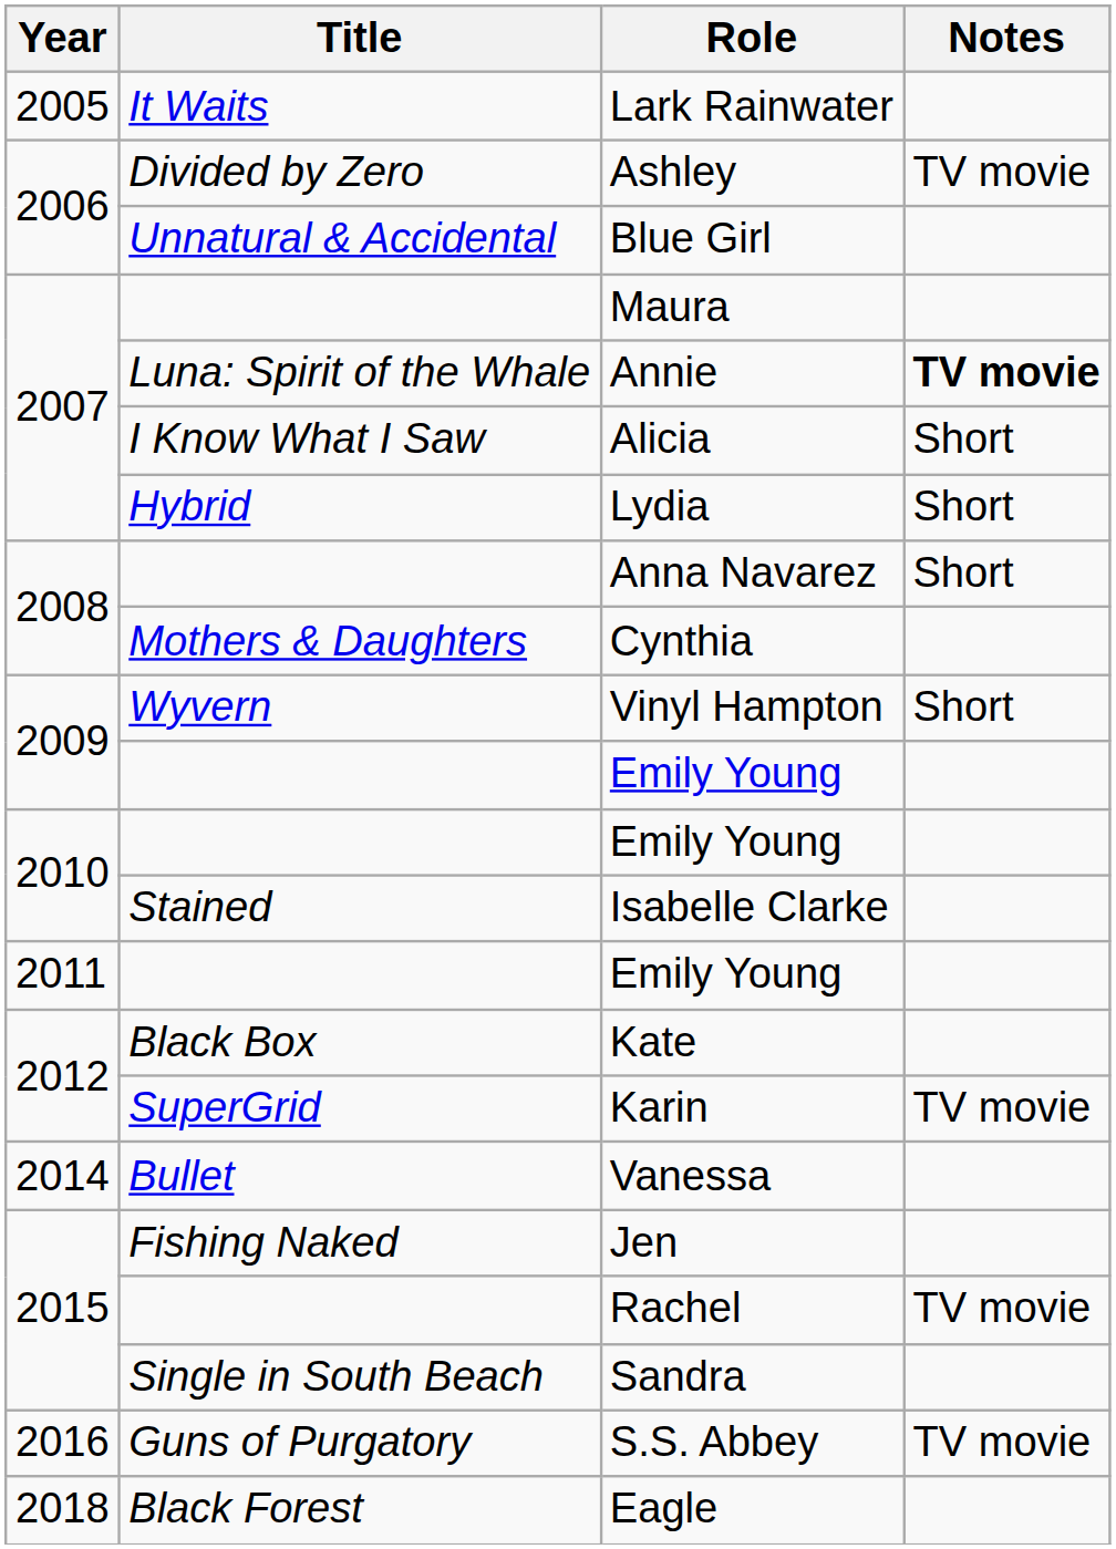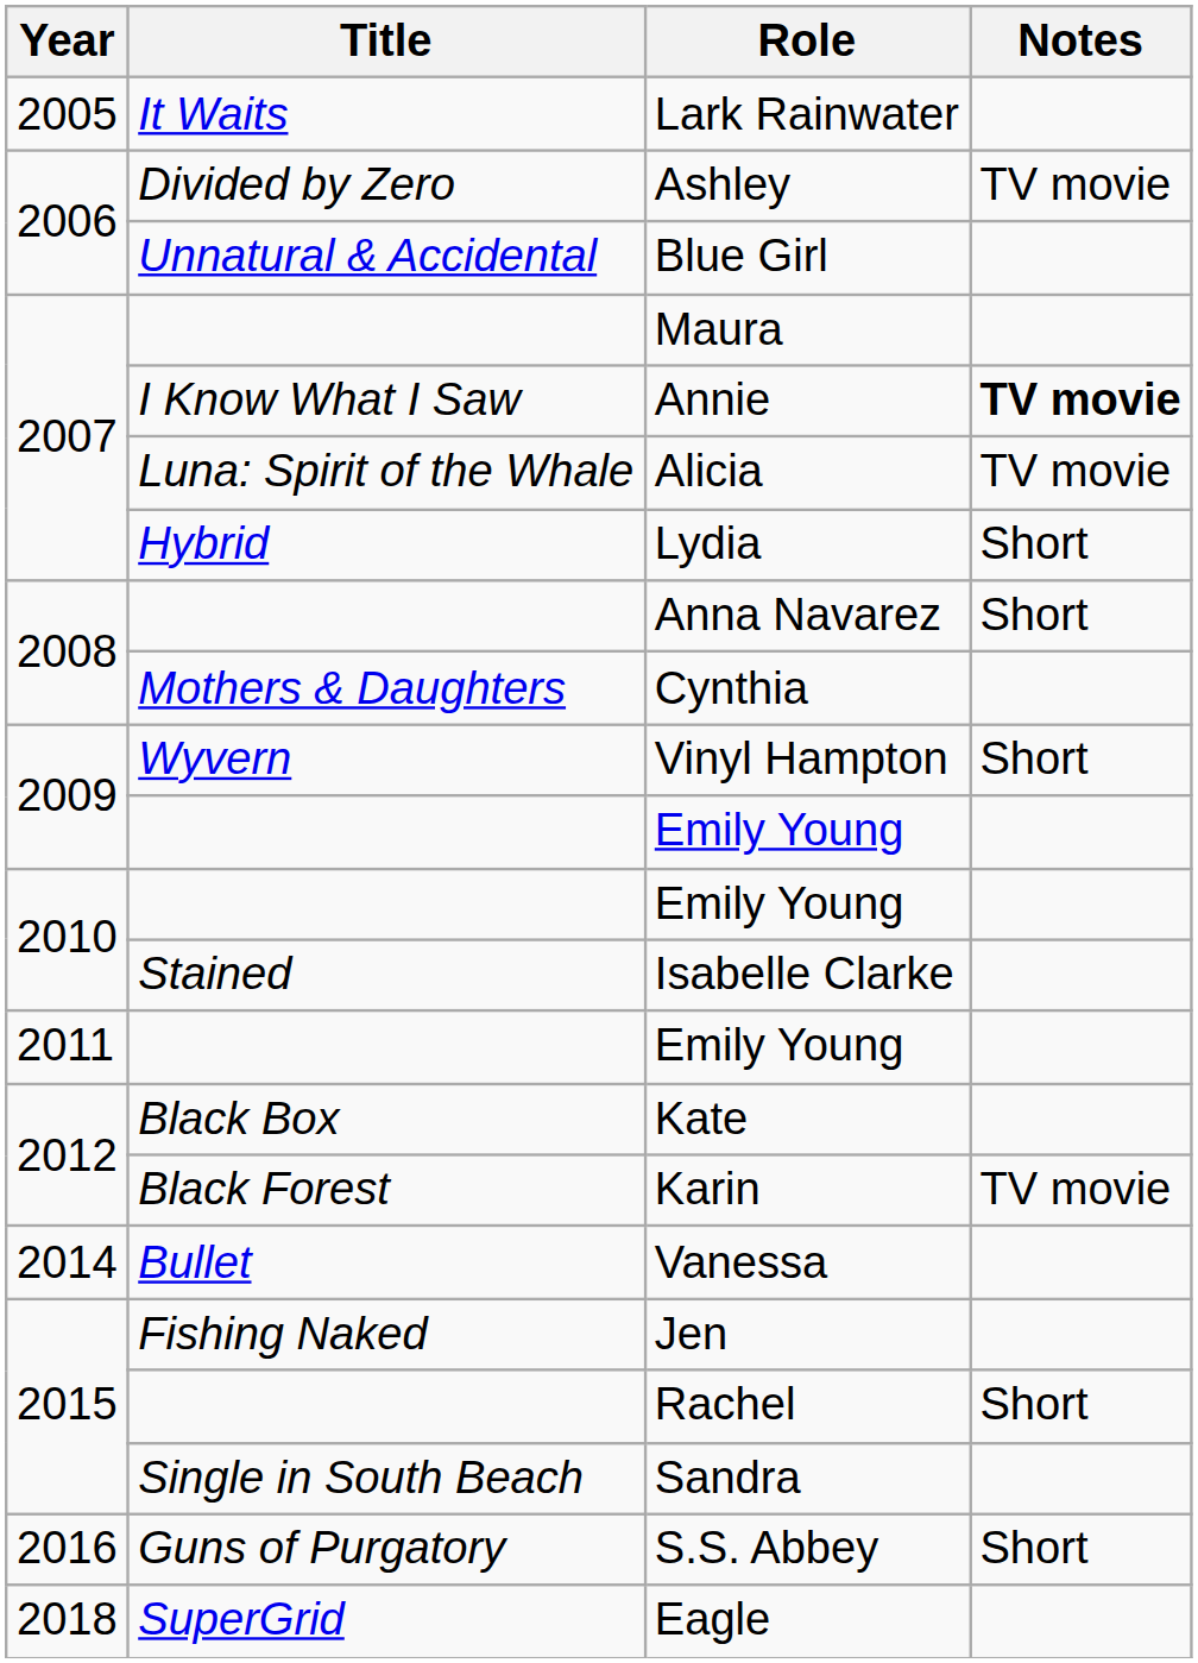 <table class="wikitable sortable">
 <tr>
 <th>Year</th>
 <th>Title</th>
 <th>Role</th>
 <th>Notes</th>
 </tr>
 <tr>
 <td>2005</td>
 <td><em><a href='#'>It Waits</a></em></td>
 <td>Lark Rainwater</td>
 <td></td>
 </tr>
 <tr>
 <td rowspan="2">2006</td>
 <td><em>Divided by Zero</em></td>
 <td>Ashley</td>
 <td>TV movie</td>
 </tr>
 <tr>
 <td><em><a href='#'>Unnatural & Accidental</a></em></td>
 <td>Blue Girl</td>
 <td></td>
 </tr>
 <tr>
 <td rowspan="4">2007</td>
 <td><em></em></td>
 <td>Maura</td>
 <td></td>
 </tr>
 <tr>
-<td><em>Luna: Spirit of the Whale</em></td>
+<td><em>I Know What I Saw</em></td>
 <td>Annie</td>
 <td><strong>TV movie</strong></td>
 </tr>
 <tr>
-<td><em>I Know What I Saw</em></td>
+<td><em>Luna: Spirit of the Whale</em></td>
 <td>Alicia</td>
-<td>Short</td>
+<td>TV movie</td>
 </tr>
 <tr>
 <td><em><a href='#'>Hybrid</a></em></td>
 <td>Lydia</td>
 <td>Short</td>
 </tr>
 <tr>
 <td rowspan="2">2008</td>
 <td><em></em></td>
 <td>Anna Navarez</td>
 <td>Short</td>
 </tr>
 <tr>
 <td><em><a href='#'>Mothers & Daughters</a></em></td>
 <td>Cynthia</td>
 <td></td>
 </tr>
 <tr>
 <td rowspan="2">2009</td>
 <td><em><a href='#'>Wyvern</a></em></td>
 <td>Vinyl Hampton</td>
 <td>Short</td>
 </tr>
 <tr>
 <td><em></em></td>
 <td><a href='#'>Emily Young</a></td>
 <td></td>
 </tr>
 <tr>
 <td rowspan="2">2010</td>
 <td><em></em></td>
 <td>Emily Young</td>
 <td></td>
 </tr>
 <tr>
 <td><em>Stained</em></td>
 <td>Isabelle Clarke</td>
 <td></td>
 </tr>
 <tr>
 <td>2011</td>
 <td><em></em></td>
 <td>Emily Young</td>
 <td></td>
 </tr>
 <tr>
 <td rowspan="2">2012</td>
 <td><em>Black Box</em></td>
 <td>Kate</td>
 <td></td>
 </tr>
 <tr>
-<td><em><a href='#'>SuperGrid</a></em></td>
+<td><em>Black Forest</em></td>
 <td>Karin</td>
 <td>TV movie</td>
 </tr>
 <tr>
 <td>2014</td>
 <td><em><a href='#'>Bullet</a></em></td>
 <td>Vanessa</td>
 <td></td>
 </tr>
 <tr>
 <td rowspan="3">2015</td>
 <td><em>Fishing Naked</em></td>
 <td>Jen</td>
 <td></td>
 </tr>
 <tr>
 <td><em></em></td>
 <td>Rachel</td>
-<td>TV movie</td>
+<td>Short</td>
 </tr>
 <tr>
 <td><em>Single in South Beach</em></td>
 <td>Sandra</td>
 <td></td>
 </tr>
 <tr>
 <td>2016</td>
 <td><em>Guns of Purgatory</em></td>
 <td>S.S. Abbey</td>
-<td>TV movie</td>
+<td>Short</td>
 </tr>
 <tr>
 <td>2018</td>
-<td><em>Black Forest</em></td>
+<td><em><a href='#'>SuperGrid</a></em></td>
 <td>Eagle</td>
 <td></td>
 </tr>
 </table>
